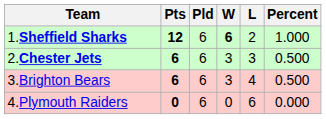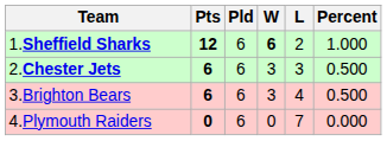 <table class="wikitable" style="text-align: center;">
 <tr>
 <th style="width:175px;">Team</th>
 <th style="width:20px;" abbr="Points">Pts</th>
 <th style="width:20px;" abbr="Played">Pld</th>
 <th style="width:20px;" abbr="Won">W</th>
 <th style="width:20px;" abbr="Lost">L</th>
 <th style="width:20px;" abbr="Percentage">Percent</th>
 </tr>
 <tr style="background:#cfc;">
 <td style="text-align:left;">1.<strong><a href='#'>Sheffield Sharks</a></strong></td>
 <td><strong>12</strong></td>
 <td>6</td>
 <td><strong>6</strong></td>
 <td>2</td>
 <td>1.000</td>
 </tr>
 <tr style="background:#cfc;">
 <td style="text-align:left;">2.<strong><a href='#'>Chester Jets</a></strong></td>
 <td><strong>6</strong></td>
 <td>6</td>
 <td>3</td>
 <td>3</td>
 <td>0.500</td>
 </tr>
 <tr style="background:#fcc;">
 <td style="text-align:left;">3.<a href='#'>Brighton Bears</a></td>
 <td><strong>6</strong></td>
 <td>6</td>
 <td>3</td>
 <td>4</td>
 <td>0.500</td>
 </tr>
 <tr style="background:#fcc;">
 <td style="text-align:left;">4.<a href='#'>Plymouth Raiders</a></td>
 <td><strong>0</strong></td>
 <td>6</td>
 <td>0</td>
-<td>6</td>
+<td>7</td>
 <td>0.000</td>
 </tr>
 </table>
